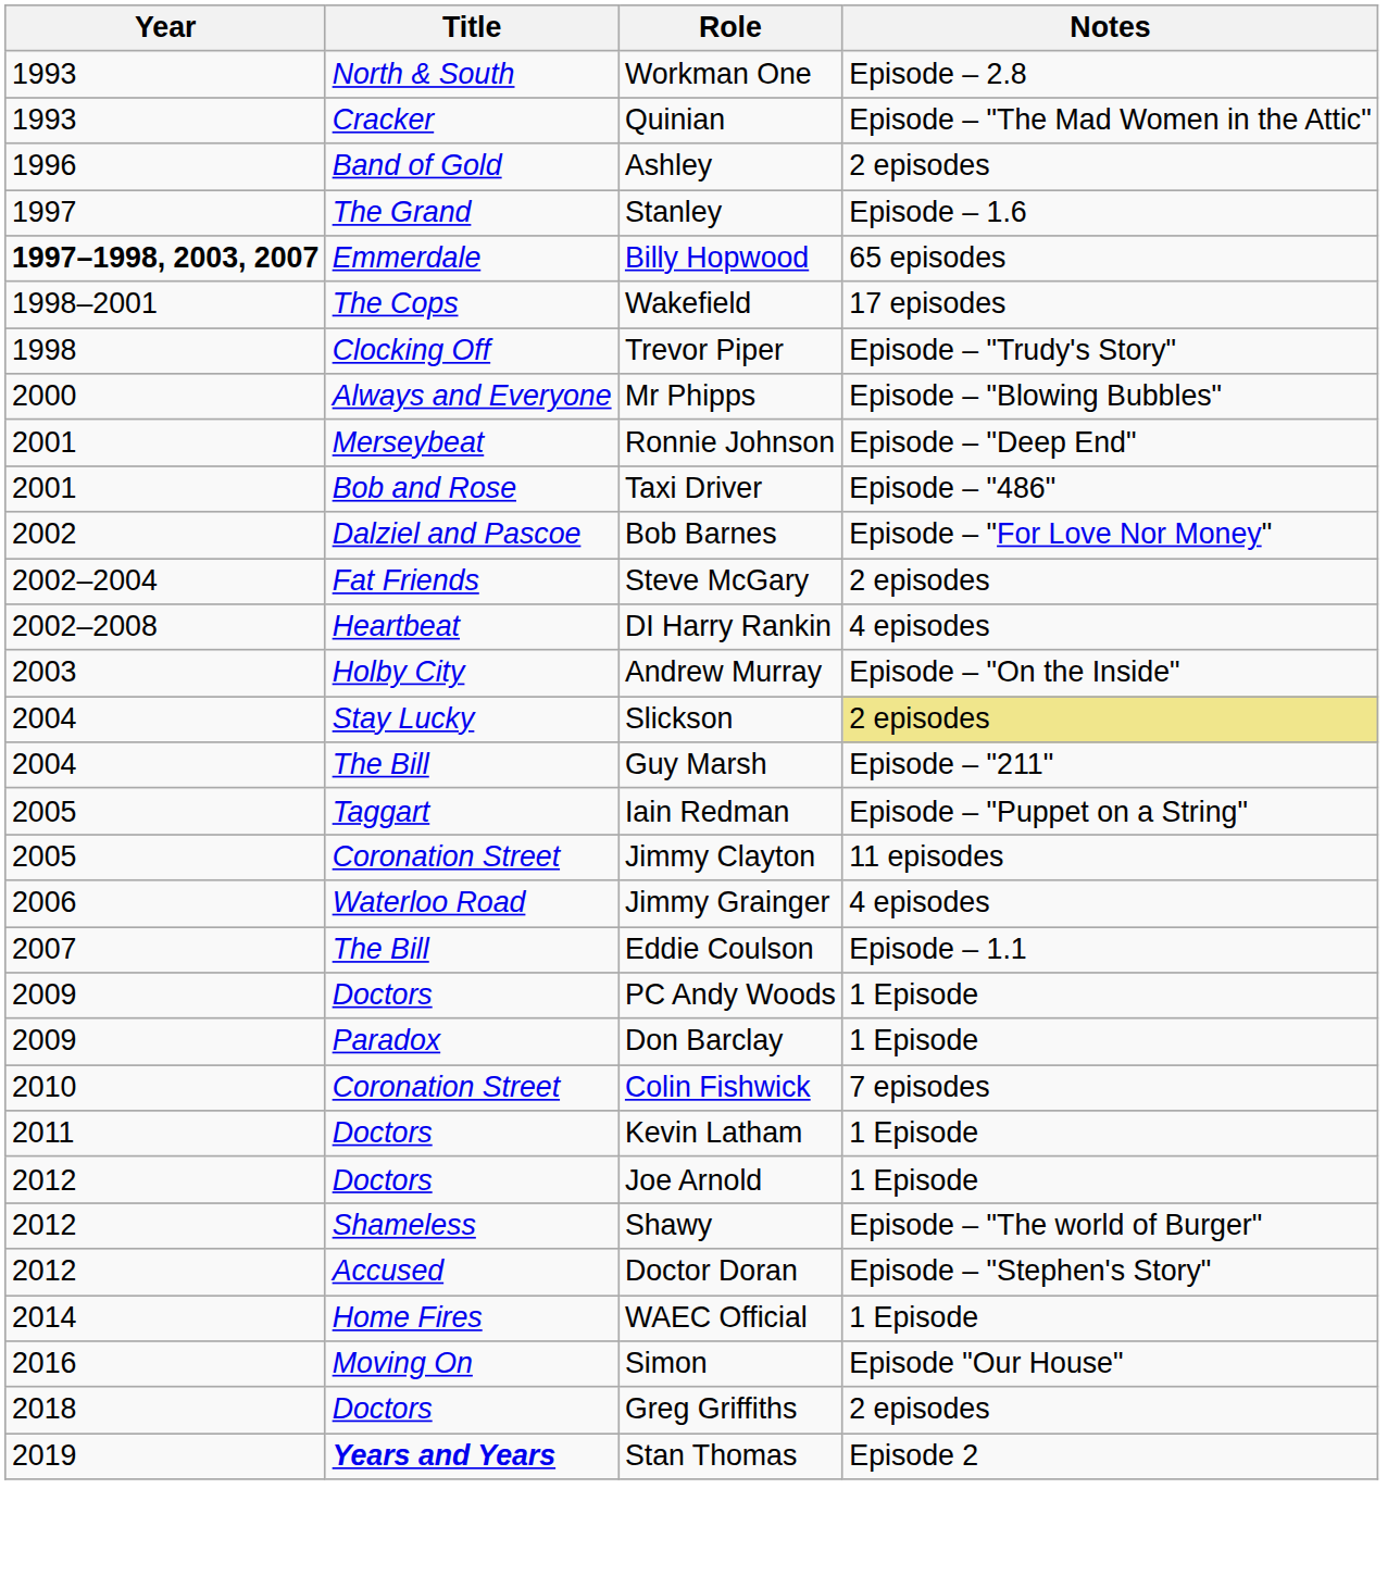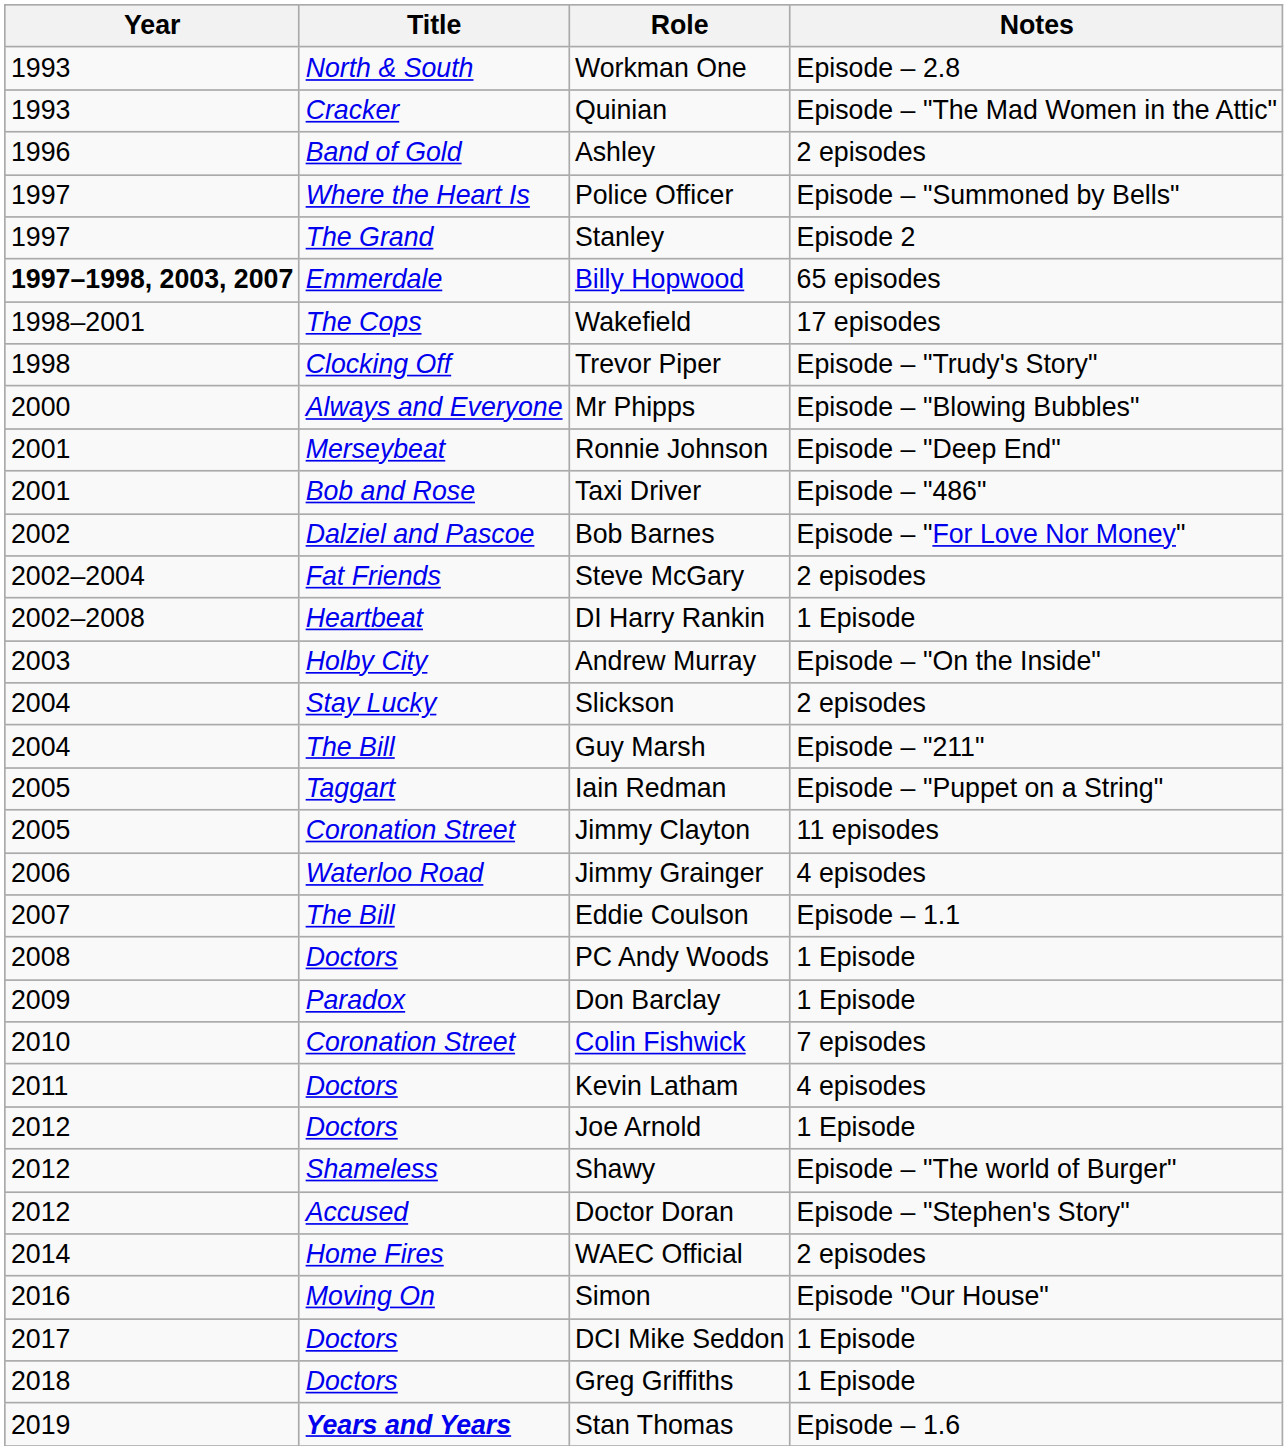 <table class="wikitable sortable">
 <tr>
 <th>Year</th>
 <th>Title</th>
 <th>Role</th>
 <th>Notes</th>
 </tr>
 <tr>
 <td>1993</td>
 <td><a href='#'><em>North & South</em></a></td>
 <td>Workman One</td>
 <td>Episode – 2.8</td>
 </tr>
 <tr>
 <td>1993</td>
 <td><a href='#'><em>Cracker</em></a></td>
 <td>Quinian</td>
 <td>Episode – "The Mad Women in the Attic"</td>
 </tr>
 <tr>
 <td>1996</td>
 <td><a href='#'><em>Band of Gold</em></a></td>
 <td>Ashley</td>
 <td>2 episodes</td>
 </tr>
 <tr>
 <td>1997</td>
+<td><a href='#'><em>Where the Heart Is</em></a></td>
+<td>Police Officer</td>
+<td>Episode – "Summoned by Bells"</td>
+</tr>
+<tr>
+<td>1997</td>
 <td><a href='#'><em>The Grand</em></a></td>
 <td>Stanley</td>
-<td>Episode – 1.6</td>
+<td>Episode 2</td>
 </tr>
 <tr>
 <td><strong>1997–1998, 2003, 2007</strong></td>
 <td><em><a href='#'>Emmerdale</a></em></td>
 <td><a href='#'>Billy Hopwood</a></td>
 <td>65 episodes</td>
 </tr>
 <tr>
 <td>1998–2001</td>
 <td><em><a href='#'>The Cops</a></em></td>
 <td>Wakefield</td>
 <td>17 episodes</td>
 </tr>
 <tr>
 <td>1998</td>
 <td><em><a href='#'>Clocking Off</a></em></td>
 <td>Trevor Piper</td>
 <td>Episode – "Trudy's Story"</td>
 </tr>
 <tr>
 <td>2000</td>
 <td><em><a href='#'>Always and Everyone</a></em></td>
 <td>Mr Phipps</td>
 <td>Episode – "Blowing Bubbles"</td>
 </tr>
 <tr>
 <td>2001</td>
 <td><em><a href='#'>Merseybeat</a></em></td>
 <td>Ronnie Johnson</td>
 <td>Episode – "Deep End"</td>
 </tr>
 <tr>
 <td>2001</td>
 <td><em><a href='#'>Bob and Rose</a></em></td>
 <td>Taxi Driver</td>
 <td>Episode – "486"</td>
 </tr>
 <tr>
 <td>2002</td>
 <td><em><a href='#'>Dalziel and Pascoe</a></em></td>
 <td>Bob Barnes</td>
 <td>Episode – "<a href='#'>For Love Nor Money</a>"</td>
 </tr>
 <tr>
 <td>2002–2004</td>
 <td><em><a href='#'>Fat Friends</a></em></td>
 <td>Steve McGary</td>
 <td>2 episodes</td>
 </tr>
 <tr>
 <td>2002–2008</td>
 <td><em><a href='#'>Heartbeat</a></em></td>
 <td>DI Harry Rankin</td>
-<td>4 episodes</td>
+<td>1 Episode</td>
 </tr>
 <tr>
 <td>2003</td>
 <td><em><a href='#'>Holby City</a></em></td>
 <td>Andrew Murray</td>
 <td>Episode – "On the Inside"</td>
 </tr>
 <tr>
 <td>2004</td>
 <td><em><a href='#'>Stay Lucky</a></em></td>
 <td>Slickson</td>
-<td style="background: khaki;">2 episodes</td>
+<td>2 episodes</td>
 </tr>
 <tr>
 <td>2004</td>
 <td><em><a href='#'>The Bill</a></em></td>
 <td>Guy Marsh</td>
 <td>Episode – "211"</td>
 </tr>
 <tr>
 <td>2005</td>
 <td><em><a href='#'>Taggart</a></em></td>
 <td>Iain Redman</td>
 <td>Episode – "Puppet on a String"</td>
 </tr>
 <tr>
 <td>2005</td>
 <td><em><a href='#'>Coronation Street</a></em></td>
 <td>Jimmy Clayton</td>
 <td>11 episodes</td>
 </tr>
 <tr>
 <td>2006</td>
 <td><a href='#'><em>Waterloo Road</em></a></td>
 <td>Jimmy Grainger</td>
 <td>4 episodes</td>
 </tr>
 <tr>
 <td>2007</td>
 <td><em><a href='#'>The Bill</a></em></td>
 <td>Eddie Coulson</td>
 <td>Episode – 1.1</td>
 </tr>
 <tr>
-<td>2009</td>
+<td>2008</td>
 <td><em><a href='#'>Doctors</a></em></td>
 <td>PC Andy Woods</td>
 <td>1 Episode</td>
 </tr>
 <tr>
 <td>2009</td>
 <td><em><a href='#'>Paradox</a></em></td>
 <td>Don Barclay</td>
 <td>1 Episode</td>
 </tr>
 <tr>
 <td>2010</td>
 <td><em><a href='#'>Coronation Street</a></em></td>
 <td><a href='#'>Colin Fishwick</a></td>
 <td>7 episodes</td>
 </tr>
 <tr>
 <td>2011</td>
 <td><em><a href='#'>Doctors</a></em></td>
 <td>Kevin Latham</td>
-<td>1 Episode</td>
+<td>4 episodes</td>
 </tr>
 <tr>
 <td>2012</td>
 <td><em><a href='#'>Doctors</a></em></td>
 <td>Joe Arnold</td>
 <td>1 Episode</td>
 </tr>
 <tr>
 <td>2012</td>
 <td><a href='#'><em>Shameless</em></a></td>
 <td>Shawy</td>
 <td>Episode – "The world of Burger"</td>
 </tr>
 <tr>
 <td>2012</td>
 <td><a href='#'><em>Accused</em></a></td>
 <td>Doctor Doran</td>
 <td>Episode – "Stephen's Story"</td>
 </tr>
 <tr>
 <td>2014</td>
 <td><a href='#'><em>Home Fires</em></a></td>
 <td>WAEC Official</td>
-<td>1 Episode</td>
+<td>2 episodes</td>
 </tr>
 <tr>
 <td>2016</td>
 <td><a href='#'><em>Moving On</em></a></td>
 <td>Simon</td>
 <td>Episode "Our House"</td>
 </tr>
 <tr>
+<td>2017</td>
+<td><em><a href='#'>Doctors</a></em></td>
+<td>DCI Mike Seddon</td>
+<td>1 Episode</td>
+</tr>
+<tr>
 <td>2018</td>
 <td><em><a href='#'>Doctors</a></em></td>
 <td>Greg Griffiths</td>
-<td>2 episodes</td>
+<td>1 Episode</td>
 </tr>
 <tr>
 <td>2019</td>
 <td><strong><a href='#'><em>Years and Years</em></a></strong></td>
 <td>Stan Thomas</td>
-<td>Episode 2</td>
+<td>Episode – 1.6</td>
 </tr>
 </table>
